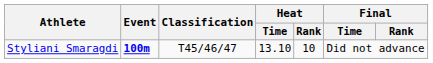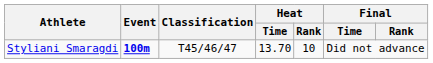 <table class=wikitable style="font-size:90%">
 <tr>
 <th rowspan="2">Athlete</th>
 <th rowspan="2">Event</th>
 <th rowspan="2">Classification</th>
 <th colspan="2">Heat</th>
 <th colspan="2">Final</th>
 </tr>
 <tr style="font-size:95%">
 <th>Time</th>
 <th>Rank</th>
 <th>Time</th>
 <th>Rank</th>
 </tr>
 <tr align=center>
 <td align=left><a href='#'>Styliani Smaragdi</a></td>
 <td align=left><strong><a href='#'>100m</a></strong></td>
 <td>T45/46/47</td>
-<td>13.10</td>
+<td>13.70</td>
 <td>10</td>
 <td colspan=2>Did not advance</td>
 </tr>
 </table>
